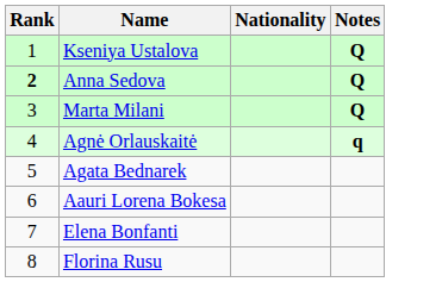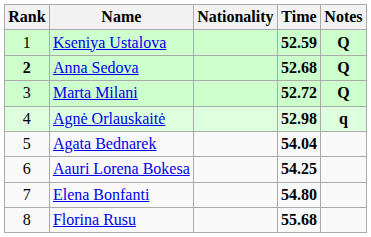 <table class="wikitable sortable" style="text-align:center">
 <tr>
 <th>Rank</th>
 <th>Name</th>
 <th>Nationality</th>
+<th>Time</th>
 <th>Notes</th>
 </tr>
 <tr bgcolor=ccffcc>
 <td>1</td>
 <td align=left><a href='#'>Kseniya Ustalova</a></td>
 <td align=left></td>
+<td><strong>52.59</strong></td>
 <td><strong>Q</strong></td>
 </tr>
 <tr bgcolor=ccffcc>
 <td><strong>2</strong></td>
 <td align=left><a href='#'>Anna Sedova</a></td>
 <td align=left></td>
+<td><strong>52.68</strong></td>
 <td><strong>Q</strong></td>
 </tr>
 <tr bgcolor=ccffcc>
 <td>3</td>
 <td align=left><a href='#'>Marta Milani</a></td>
 <td align=left></td>
+<td><strong>52.72</strong></td>
 <td><strong>Q</strong></td>
 </tr>
 <tr bgcolor=ddffdd>
 <td>4</td>
 <td align=left><a href='#'>Agnė Orlauskaitė</a></td>
 <td align=left></td>
+<td><strong>52.98</strong></td>
 <td><strong>q</strong></td>
 </tr>
 <tr>
 <td>5</td>
 <td align=left><a href='#'>Agata Bednarek</a></td>
 <td align=left></td>
+<td><strong>54.04</strong></td>
 <td></td>
 </tr>
 <tr>
 <td>6</td>
 <td align=left><a href='#'>Aauri Lorena Bokesa</a></td>
 <td align=left></td>
+<td><strong>54.25</strong></td>
 <td></td>
 </tr>
 <tr>
 <td>7</td>
 <td align=left><a href='#'>Elena Bonfanti</a></td>
 <td align=left></td>
+<td><strong>54.80</strong></td>
 <td></td>
 </tr>
 <tr>
 <td>8</td>
 <td align=left><a href='#'>Florina Rusu</a></td>
 <td align=left></td>
+<td><strong>55.68</strong></td>
 <td></td>
 </tr>
 </table>
